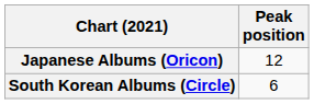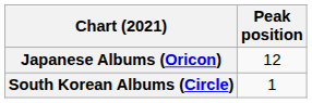 <table class="wikitable sortable plainrowheaders" style="text-align:center">
 <tr>
 <th scope="col">Chart (2021)</th>
 <th scope="col">Peak<br>position</th>
 </tr>
 <tr>
 <th scope="row">Japanese Albums (<a href='#'>Oricon</a>)</th>
 <td>12</td>
 </tr>
 <tr>
 <th scope="row">South Korean Albums (<a href='#'>Circle</a>)</th>
-<td>6</td>
+<td>1</td>
 </tr>
 </table>
